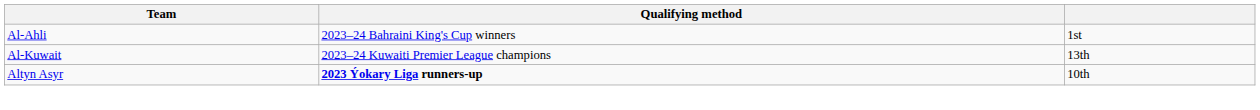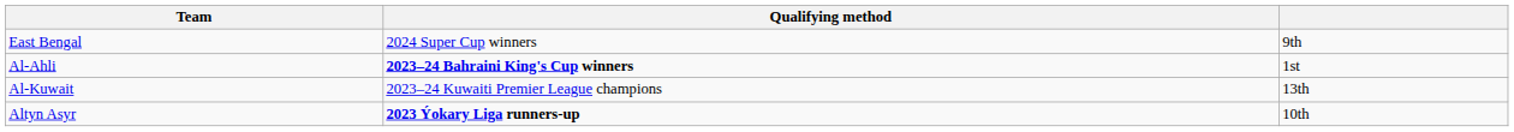 <table class="wikitable" style="table-layout:fixed;width:100%;">
 <tr>
 <th width=25%>Team</th>
 <th width=60%>Qualifying method</th>
 <th width=15%> </th>
 </tr>
 <tr>
+<td> <a href='#'>East Bengal</a></td>
+<td><a href='#'>2024 Super Cup</a> winners</td>
+<td>9th </td>
+</tr>
+<tr>
 <td> <a href='#'>Al-Ahli</a></td>
-<td><a href='#'>2023–24 Bahraini King's Cup</a> winners</td>
+<td><strong><a href='#'>2023–24 Bahraini King's Cup</a> winners</strong></td>
 <td>1st</td>
 </tr>
 <tr>
 <td> <a href='#'>Al-Kuwait</a></td>
 <td><a href='#'>2023–24 Kuwaiti Premier League</a> champions</td>
 <td>13th </td>
 </tr>
 <tr>
 <td> <a href='#'>Altyn Asyr</a></td>
 <td><strong><a href='#'>2023 Ýokary Liga</a> runners-up</strong></td>
 <td>10th </td>
 </tr>
 </table>
